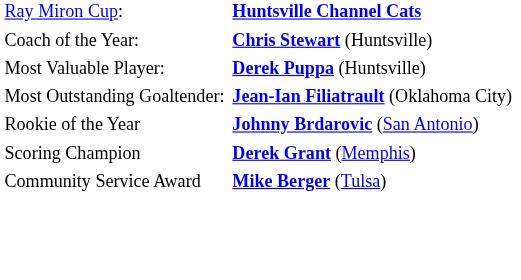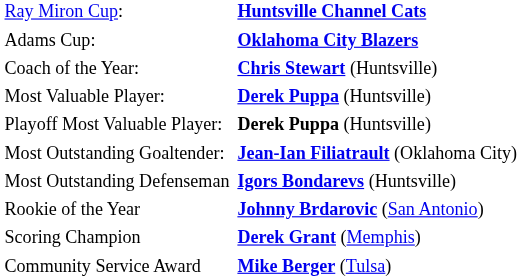 <table cellpadding="3" cellspacing="1">
 <tr>
 <td><a href='#'>Ray Miron Cup</a>:</td>
 <td><strong><a href='#'>Huntsville Channel Cats</a></strong></td>
+</tr>
+<tr>
+<td>Adams Cup:</td>
+<td><strong><a href='#'>Oklahoma City Blazers</a></strong></td>
 </tr>
 <tr>
 <td>Coach of the Year:</td>
 <td><strong><a href='#'>Chris Stewart</a></strong> (Huntsville)</td>
 </tr>
 <tr>
 <td>Most Valuable Player:</td>
 <td><strong><a href='#'>Derek Puppa</a></strong> (Huntsville)</td>
 </tr>
 <tr>
+<td>Playoff Most Valuable Player:</td>
+<td><strong>Derek Puppa</strong> (Huntsville)</td>
+</tr>
+<tr>
 <td>Most Outstanding Goaltender:</td>
 <td><strong><a href='#'>Jean-Ian Filiatrault</a></strong> (Oklahoma City)</td>
+</tr>
+<tr>
+<td>Most Outstanding Defenseman</td>
+<td><strong><a href='#'>Igors Bondarevs</a></strong> (Huntsville)</td>
 </tr>
 <tr>
 <td>Rookie of the Year</td>
 <td><strong><a href='#'>Johnny Brdarovic</a></strong> (<a href='#'>San Antonio</a>)</td>
 </tr>
 <tr>
 <td>Scoring Champion</td>
 <td><strong><a href='#'>Derek Grant</a></strong> (<a href='#'>Memphis</a>)</td>
 </tr>
 <tr>
 <td>Community Service Award</td>
 <td><strong><a href='#'>Mike Berger</a></strong> (<a href='#'>Tulsa</a>)</td>
 </tr>
 </table>
